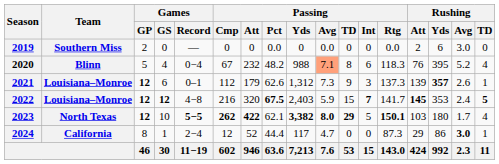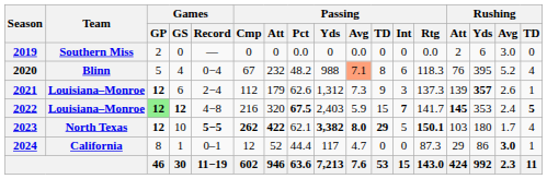 <table class="wikitable" style="text-align:center;">
 <tr>
 <th rowspan="2">Season</th>
 <th rowspan="2">Team</th>
 <th colspan="3">Games</th>
 <th colspan="8">Passing</th>
 <th colspan="5">Rushing</th>
 </tr>
 <tr>
 <th>GP</th>
 <th>GS</th>
 <th>Record</th>
 <th>Cmp</th>
 <th>Att</th>
 <th>Pct</th>
 <th>Yds</th>
 <th>Avg</th>
 <th>TD</th>
 <th>Int</th>
 <th>Rtg</th>
 <th>Att</th>
 <th>Yds</th>
 <th>Avg</th>
 <th>TD</th>
 </tr>
 <tr>
 <th><a href='#'>2019</a></th>
 <th><a href='#'>Southern Miss</a></th>
 <td>2</td>
 <td>0</td>
 <td>—</td>
 <td>0</td>
 <td>0</td>
 <td>0.0</td>
 <td>0</td>
 <td>0.0</td>
 <td>0</td>
 <td>0</td>
 <td>0.0</td>
 <td>2</td>
 <td>6</td>
 <td>3.0</td>
 <td>0</td>
 </tr>
 <tr>
 <th>2020</th>
 <th><a href='#'>Blinn</a></th>
 <td>5</td>
 <td>4</td>
 <td>0−4</td>
 <td>67</td>
 <td>232</td>
 <td>48.2</td>
 <td>988</td>
 <td style="background: lightsalmon;">7.1</td>
 <td>8</td>
 <td>6</td>
 <td>118.3</td>
 <td>76</td>
 <td>395</td>
 <td>5.2</td>
 <td>4</td>
 </tr>
 <tr>
 <th><a href='#'>2021</a></th>
 <th><a href='#'>Louisiana–Monroe</a></th>
 <td><strong>12</strong></td>
 <td>6</td>
-<td>0–1</td>
+<td>2−4</td>
 <td>112</td>
 <td>179</td>
 <td>62.6</td>
 <td>1,312</td>
 <td>7.3</td>
 <td>9</td>
 <td>3</td>
 <td>137.3</td>
 <td>139</td>
 <td><strong>357</strong></td>
 <td>2.6</td>
 <td>1</td>
 </tr>
 <tr>
 <th><a href='#'>2022</a></th>
 <th><a href='#'>Louisiana–Monroe</a></th>
-<td><strong>12</strong></td>
+<td style="background: lightgreen;"><strong>12</strong></td>
 <td><strong>12</strong></td>
 <td>4−8</td>
 <td>216</td>
 <td>320</td>
 <td><strong>67.5</strong></td>
 <td>2,403</td>
 <td>5.9</td>
 <td>15</td>
 <td><strong>7</strong></td>
 <td>141.7</td>
 <td><strong>145</strong></td>
 <td>353</td>
 <td>2.4</td>
 <td><strong>5</strong></td>
 </tr>
 <tr>
 <th><a href='#'>2023</a></th>
 <th><a href='#'>North Texas</a></th>
 <td><strong>12</strong></td>
 <td>10</td>
 <td><strong>5−5</strong></td>
 <td><strong>262</strong></td>
 <td><strong>422</strong></td>
 <td>62.1</td>
 <td><strong>3,382</strong></td>
 <td><strong>8.0</strong></td>
 <td><strong>29</strong></td>
 <td>5</td>
 <td><strong>150.1</strong></td>
 <td>103</td>
 <td>180</td>
 <td>1.7</td>
 <td>4</td>
 </tr>
 <tr>
 <th><a href='#'>2024</a></th>
 <th><a href='#'>California</a></th>
 <td>8</td>
 <td>1</td>
-<td>2−4</td>
+<td>0–1</td>
 <td>12</td>
 <td>52</td>
 <td>44.4</td>
 <td>117</td>
 <td>4.7</td>
 <td>0</td>
 <td>0</td>
 <td>87.3</td>
 <td>29</td>
 <td>86</td>
 <td><strong>3.0</strong></td>
 <td>1</td>
 </tr>
 <tr>
 <th colspan="2"></th>
 <th>46</th>
 <th>30</th>
 <th>11−19</th>
 <th>602</th>
 <th>946</th>
 <th>63.6</th>
 <th>7,213</th>
 <th>7.6</th>
 <th>53</th>
 <th>15</th>
 <th>143.0</th>
 <th>424</th>
 <th>992</th>
 <th>2.3</th>
 <th>11</th>
 </tr>
 </table>
